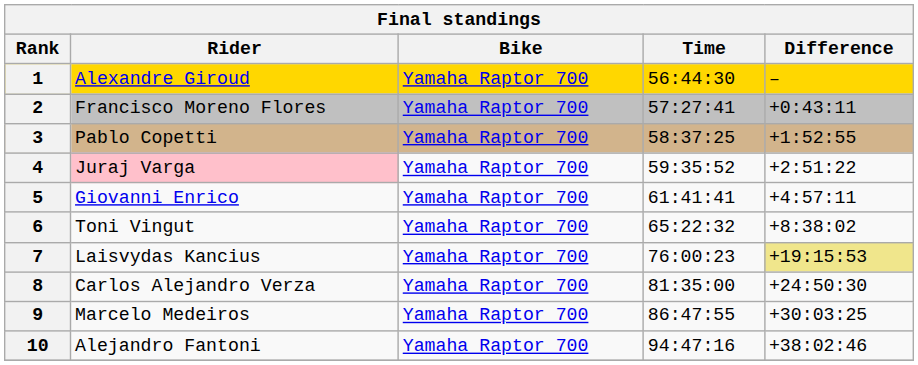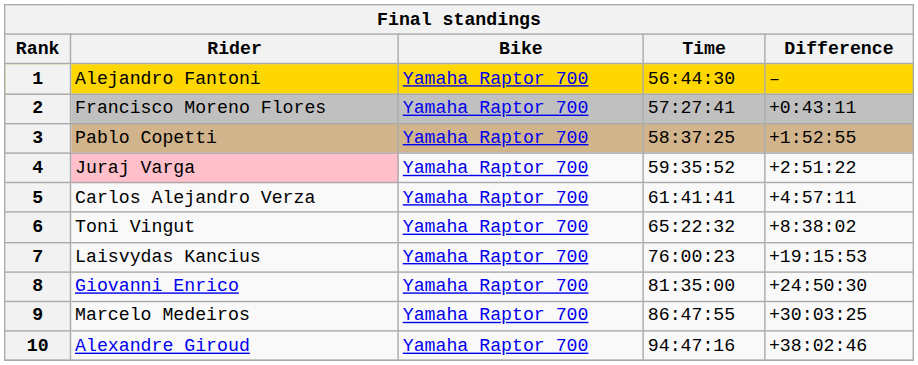 <table class="wikitable" style="width:50em;margin-bottom:0;">
 <tr>
 <th colspan=5>Final standings</th>
 </tr>
 <tr>
 <th>Rank</th>
 <th>Rider</th>
 <th>Bike</th>
 <th>Time</th>
 <th>Difference</th>
 </tr>
 <tr style="background:gold;">
 <th>1</th>
-<td> <a href='#'>Alexandre Giroud</a></td>
+<td> Alejandro Fantoni</td>
 <td><a href='#'>Yamaha Raptor 700</a></td>
 <td>56:44:30</td>
 <td>–</td>
 </tr>
 <tr style="background:silver;">
 <th>2</th>
 <td> Francisco Moreno Flores</td>
 <td><a href='#'>Yamaha Raptor 700</a></td>
 <td>57:27:41</td>
 <td>+0:43:11</td>
 </tr>
 <tr style="background:tan;">
 <th>3</th>
 <td> Pablo Copetti</td>
 <td><a href='#'>Yamaha Raptor 700</a></td>
 <td>58:37:25</td>
 <td>+1:52:55</td>
 </tr>
 <tr>
 <th>4</th>
 <td style="background: pink;"> Juraj Varga</td>
 <td><a href='#'>Yamaha Raptor 700</a></td>
 <td>59:35:52</td>
 <td>+2:51:22</td>
 </tr>
 <tr>
 <th>5</th>
-<td> <a href='#'>Giovanni Enrico</a></td>
+<td> Carlos Alejandro Verza</td>
 <td><a href='#'>Yamaha Raptor 700</a></td>
 <td>61:41:41</td>
 <td>+4:57:11</td>
 </tr>
 <tr>
 <th>6</th>
 <td> Toni Vingut</td>
 <td><a href='#'>Yamaha Raptor 700</a></td>
 <td>65:22:32</td>
 <td>+8:38:02</td>
 </tr>
 <tr>
 <th>7</th>
 <td> Laisvydas Kancius</td>
 <td><a href='#'>Yamaha Raptor 700</a></td>
 <td>76:00:23</td>
-<td style="background: khaki;">+19:15:53</td>
+<td>+19:15:53</td>
 </tr>
 <tr>
 <th>8</th>
-<td> Carlos Alejandro Verza</td>
+<td> <a href='#'>Giovanni Enrico</a></td>
 <td><a href='#'>Yamaha Raptor 700</a></td>
 <td>81:35:00</td>
 <td>+24:50:30</td>
 </tr>
 <tr>
 <th>9</th>
 <td> Marcelo Medeiros</td>
 <td><a href='#'>Yamaha Raptor 700</a></td>
 <td>86:47:55</td>
 <td>+30:03:25</td>
 </tr>
 <tr>
 <th>10</th>
-<td> Alejandro Fantoni</td>
+<td> <a href='#'>Alexandre Giroud</a></td>
 <td><a href='#'>Yamaha Raptor 700</a></td>
 <td>94:47:16</td>
 <td>+38:02:46</td>
 </tr>
 <tr>
 </tr>
 </table>
